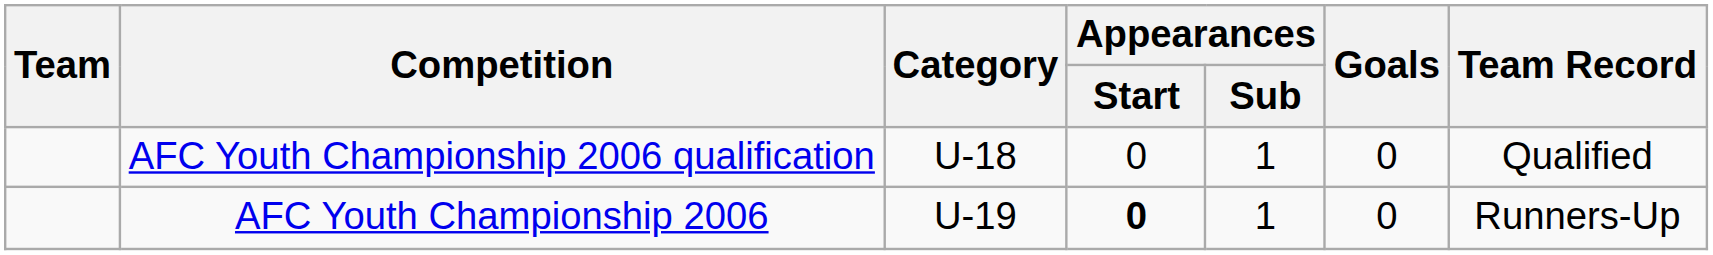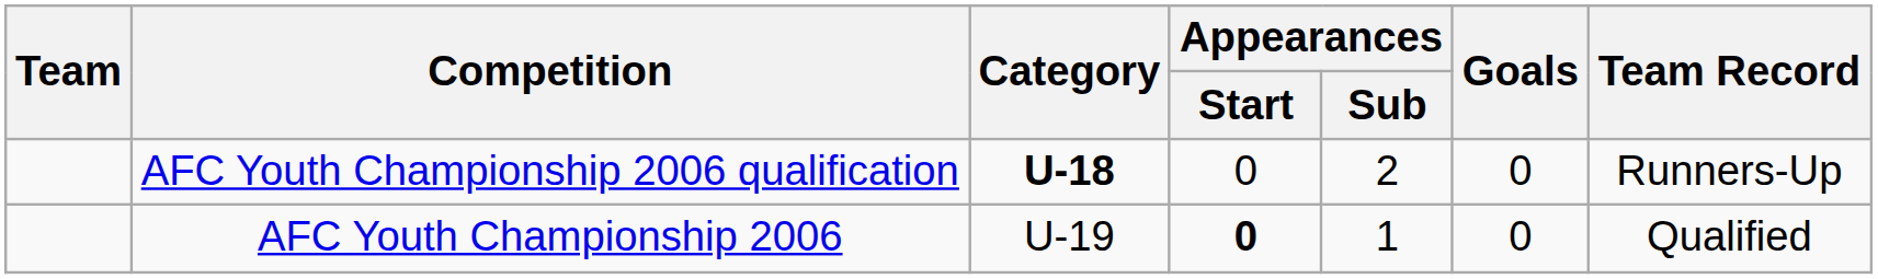 <table class="wikitable" style="text-align: center">
 <tr>
 <th rowspan="2">Team</th>
 <th rowspan="2">Competition</th>
 <th rowspan="2">Category</th>
 <th colspan="2">Appearances</th>
 <th rowspan="2">Goals</th>
 <th rowspan="2">Team Record</th>
 </tr>
 <tr>
 <th>Start</th>
 <th>Sub</th>
 </tr>
 <tr>
 <td align="left"></td>
 <td><a href='#'>AFC Youth Championship 2006 qualification</a></td>
-<td>U-18</td>
+<td><strong>U-18</strong></td>
 <td>0</td>
-<td>1</td>
+<td>2</td>
 <td>0</td>
-<td>Qualified</td>
+<td>Runners-Up</td>
 </tr>
 <tr>
 <td align="left"></td>
 <td><a href='#'>AFC Youth Championship 2006</a></td>
 <td>U-19</td>
 <td><strong>0</strong></td>
 <td>1</td>
 <td>0</td>
-<td>Runners-Up</td>
+<td>Qualified</td>
 </tr>
 </table>
